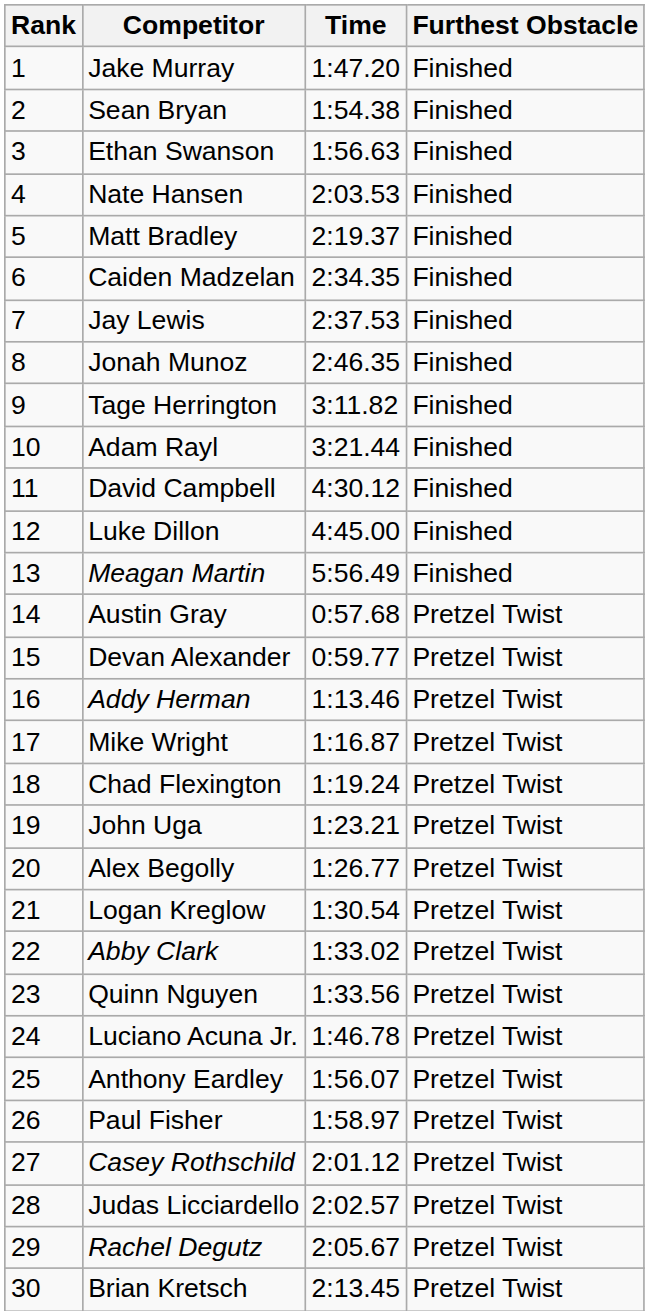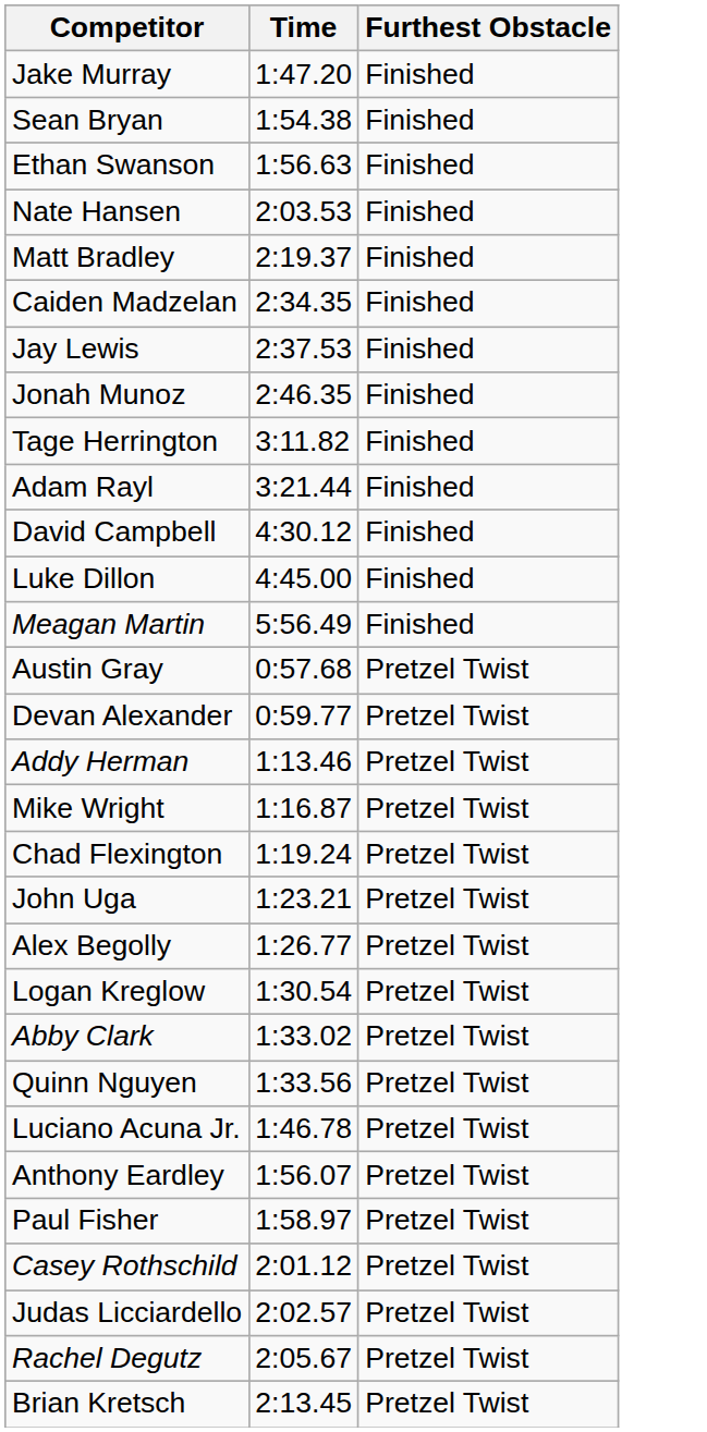 <table class="wikitable sortable mw-collapsible">
 <tr>
-<th>Rank</th>
 <th>Competitor</th>
 <th>Time</th>
 <th>Furthest Obstacle</th>
 </tr>
 <tr>
-<td>1</td>
 <td>Jake Murray</td>
 <td>1:47.20</td>
 <td>Finished</td>
 </tr>
 <tr>
-<td>2</td>
 <td>Sean Bryan</td>
 <td>1:54.38</td>
 <td>Finished</td>
 </tr>
 <tr>
-<td>3</td>
 <td>Ethan Swanson</td>
 <td>1:56.63</td>
 <td>Finished</td>
 </tr>
 <tr>
-<td>4</td>
 <td>Nate Hansen</td>
 <td>2:03.53</td>
 <td>Finished</td>
 </tr>
 <tr>
-<td>5</td>
 <td>Matt Bradley</td>
 <td>2:19.37</td>
 <td>Finished</td>
 </tr>
 <tr>
-<td>6</td>
 <td>Caiden Madzelan</td>
 <td>2:34.35</td>
 <td>Finished</td>
 </tr>
 <tr>
-<td>7</td>
 <td>Jay Lewis</td>
 <td>2:37.53</td>
 <td>Finished</td>
 </tr>
 <tr>
-<td>8</td>
 <td>Jonah Munoz</td>
 <td>2:46.35</td>
 <td>Finished</td>
 </tr>
 <tr>
-<td>9</td>
 <td>Tage Herrington</td>
 <td>3:11.82</td>
 <td>Finished</td>
 </tr>
 <tr>
-<td>10</td>
 <td>Adam Rayl</td>
 <td>3:21.44</td>
 <td>Finished</td>
 </tr>
 <tr>
-<td>11</td>
 <td>David Campbell</td>
 <td>4:30.12</td>
 <td>Finished</td>
 </tr>
 <tr>
-<td>12</td>
 <td>Luke Dillon</td>
 <td>4:45.00</td>
 <td>Finished</td>
 </tr>
 <tr>
-<td>13</td>
 <td><em>Meagan Martin</em></td>
 <td>5:56.49</td>
 <td>Finished</td>
 </tr>
 <tr>
-<td>14</td>
 <td>Austin Gray</td>
 <td>0:57.68</td>
 <td>Pretzel Twist</td>
 </tr>
 <tr>
-<td>15</td>
 <td>Devan Alexander</td>
 <td>0:59.77</td>
 <td>Pretzel Twist</td>
 </tr>
 <tr>
-<td>16</td>
 <td><em>Addy Herman</em></td>
 <td>1:13.46</td>
 <td>Pretzel Twist</td>
 </tr>
 <tr>
-<td>17</td>
 <td>Mike Wright</td>
 <td>1:16.87</td>
 <td>Pretzel Twist</td>
 </tr>
 <tr>
-<td>18</td>
 <td>Chad Flexington</td>
 <td>1:19.24</td>
 <td>Pretzel Twist</td>
 </tr>
 <tr>
-<td>19</td>
 <td>John Uga</td>
 <td>1:23.21</td>
 <td>Pretzel Twist</td>
 </tr>
 <tr>
-<td>20</td>
 <td>Alex Begolly</td>
 <td>1:26.77</td>
 <td>Pretzel Twist</td>
 </tr>
 <tr>
-<td>21</td>
 <td>Logan Kreglow</td>
 <td>1:30.54</td>
 <td>Pretzel Twist</td>
 </tr>
 <tr>
-<td>22</td>
 <td><em>Abby Clark</em></td>
 <td>1:33.02</td>
 <td>Pretzel Twist</td>
 </tr>
 <tr>
-<td>23</td>
 <td>Quinn Nguyen</td>
 <td>1:33.56</td>
 <td>Pretzel Twist</td>
 </tr>
 <tr>
-<td>24</td>
 <td>Luciano Acuna Jr.</td>
 <td>1:46.78</td>
 <td>Pretzel Twist</td>
 </tr>
 <tr>
-<td>25</td>
 <td>Anthony Eardley</td>
 <td>1:56.07</td>
 <td>Pretzel Twist</td>
 </tr>
 <tr>
-<td>26</td>
 <td>Paul Fisher</td>
 <td>1:58.97</td>
 <td>Pretzel Twist</td>
 </tr>
 <tr>
-<td>27</td>
 <td><em>Casey Rothschild</em></td>
 <td>2:01.12</td>
 <td>Pretzel Twist</td>
 </tr>
 <tr>
-<td>28</td>
 <td>Judas Licciardello</td>
 <td>2:02.57</td>
 <td>Pretzel Twist</td>
 </tr>
 <tr>
-<td>29</td>
 <td><em>Rachel Degutz</em></td>
 <td>2:05.67</td>
 <td>Pretzel Twist</td>
 </tr>
 <tr>
-<td>30</td>
 <td>Brian Kretsch</td>
 <td>2:13.45</td>
 <td>Pretzel Twist</td>
 </tr>
 </table>
